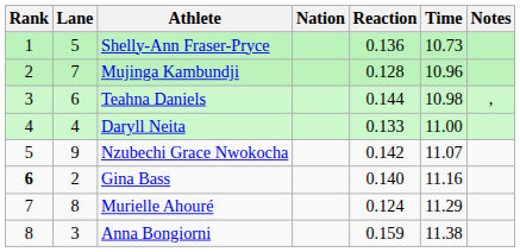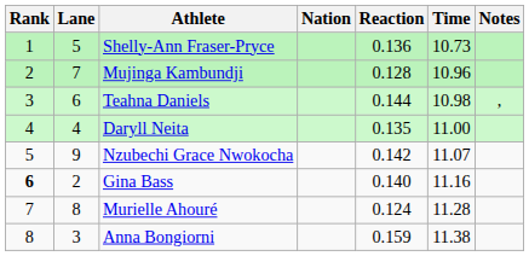 <table class="wikitable sortable" style="text-align:center">
 <tr>
 <th>Rank</th>
 <th>Lane</th>
 <th>Athlete</th>
 <th>Nation</th>
 <th>Reaction</th>
 <th>Time</th>
 <th>Notes</th>
 </tr>
 <tr bgcolor=#bbf3bb>
 <td>1</td>
 <td>5</td>
 <td align="left"><a href='#'>Shelly-Ann Fraser-Pryce</a></td>
 <td align="left"></td>
 <td>0.136</td>
 <td>10.73</td>
 <td></td>
 </tr>
 <tr bgcolor=#bbf3bb>
 <td>2</td>
 <td>7</td>
 <td align="left"><a href='#'>Mujinga Kambundji</a></td>
 <td align="left"></td>
 <td>0.128</td>
 <td>10.96</td>
 <td></td>
 </tr>
 <tr bgcolor=ccf9cc>
 <td>3</td>
 <td>6</td>
 <td align="left"><a href='#'>Teahna Daniels</a></td>
 <td align="left"></td>
 <td>0.144</td>
 <td>10.98</td>
 <td>, </td>
 </tr>
 <tr bgcolor=ccf9cc>
 <td>4</td>
 <td>4</td>
 <td align="left"><a href='#'>Daryll Neita</a></td>
 <td align=left></td>
-<td>0.133</td>
+<td>0.135</td>
 <td>11.00</td>
 <td></td>
 </tr>
 <tr>
 <td>5</td>
 <td>9</td>
 <td align="left"><a href='#'>Nzubechi Grace Nwokocha</a></td>
 <td align=left></td>
 <td>0.142</td>
 <td>11.07</td>
 <td></td>
 </tr>
 <tr>
 <td><strong>6</strong></td>
 <td>2</td>
 <td align="left"><a href='#'>Gina Bass</a></td>
 <td align=left></td>
 <td>0.140</td>
 <td>11.16</td>
 <td></td>
 </tr>
 <tr>
 <td>7</td>
 <td>8</td>
 <td align="left"><a href='#'>Murielle Ahouré</a></td>
 <td align="left"></td>
 <td>0.124</td>
-<td>11.29</td>
+<td>11.28</td>
 <td></td>
 </tr>
 <tr>
 <td>8</td>
 <td>3</td>
 <td align="left"><a href='#'>Anna Bongiorni</a></td>
 <td align="left"></td>
 <td>0.159</td>
 <td>11.38</td>
 <td></td>
 </tr>
 </table>
